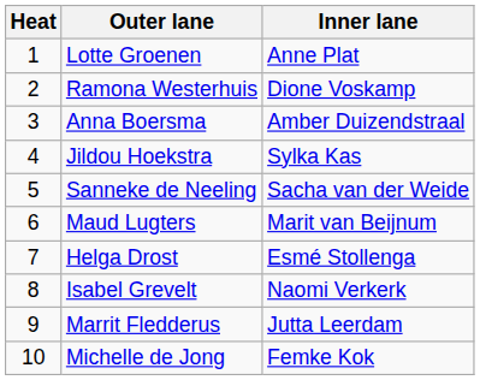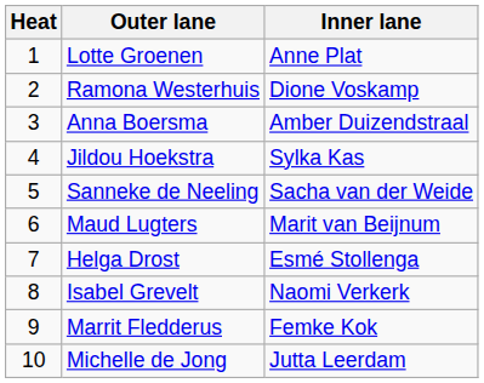 <table class="wikitable">
 <tr>
 <th>Heat</th>
 <th>Outer lane</th>
 <th>Inner lane</th>
 </tr>
 <tr>
 <td align="center">1</td>
 <td><a href='#'>Lotte Groenen</a></td>
 <td><a href='#'>Anne Plat</a></td>
 </tr>
 <tr>
 <td align="center">2</td>
 <td><a href='#'>Ramona Westerhuis</a></td>
 <td><a href='#'>Dione Voskamp</a></td>
 </tr>
 <tr>
 <td align="center">3</td>
 <td><a href='#'>Anna Boersma</a></td>
 <td><a href='#'>Amber Duizendstraal</a></td>
 </tr>
 <tr>
 <td align="center">4</td>
 <td><a href='#'>Jildou Hoekstra</a></td>
 <td><a href='#'>Sylka Kas</a></td>
 </tr>
 <tr>
 <td align="center">5</td>
 <td><a href='#'>Sanneke de Neeling</a></td>
 <td><a href='#'>Sacha van der Weide</a></td>
 </tr>
 <tr>
 <td align="center">6</td>
 <td><a href='#'>Maud Lugters</a></td>
 <td><a href='#'>Marit van Beijnum</a></td>
 </tr>
 <tr>
 <td align="center">7</td>
 <td><a href='#'>Helga Drost</a></td>
 <td><a href='#'>Esmé Stollenga</a></td>
 </tr>
 <tr>
 <td align="center">8</td>
 <td><a href='#'>Isabel Grevelt</a></td>
 <td><a href='#'>Naomi Verkerk</a></td>
 </tr>
 <tr>
 <td align="center">9</td>
 <td><a href='#'>Marrit Fledderus</a></td>
-<td><a href='#'>Jutta Leerdam</a></td>
+<td><a href='#'>Femke Kok</a></td>
 </tr>
 <tr>
 <td align="center">10</td>
 <td><a href='#'>Michelle de Jong</a></td>
-<td><a href='#'>Femke Kok</a></td>
+<td><a href='#'>Jutta Leerdam</a></td>
 </tr>
 </table>
